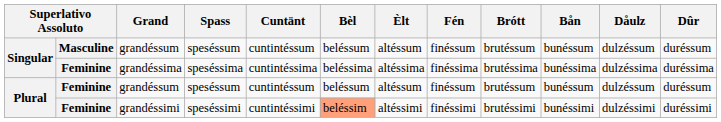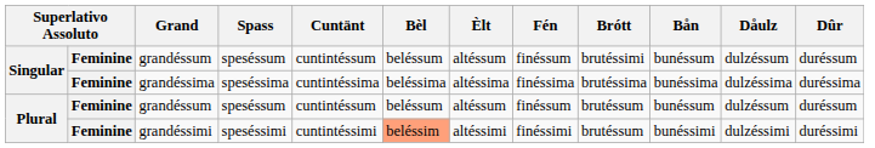 <table class="wikitable">
 <tr>
 <th colspan="2">Superlativo Assoluto</th>
 <th>Grand</th>
 <th>Spass</th>
 <th>Cuntänt</th>
 <th>Bèl</th>
 <th>Èlt</th>
 <th>Fén</th>
 <th>Brótt</th>
 <th>Bån</th>
 <th>Dåulz</th>
 <th>Dûr</th>
 </tr>
 <tr>
 <th rowspan="2">Singular</th>
-<th>Masculine</th>
+<th>Feminine</th>
 <td>grandéssum</td>
 <td>speséssum</td>
 <td>cuntintéssum</td>
 <td>beléssum</td>
 <td>altéssum</td>
 <td>finéssum</td>
-<td>brutéssum</td>
+<td>brutéssimi</td>
 <td>bunéssum</td>
 <td>dulzéssum</td>
 <td>duréssum</td>
 </tr>
 <tr>
 <th>Feminine</th>
 <td>grandéssima</td>
 <td>speséssima</td>
 <td>cuntintéssima</td>
 <td>beléssima</td>
 <td>altéssima</td>
 <td>finéssima</td>
 <td>brutéssima</td>
 <td>bunéssima</td>
 <td>dulzéssima</td>
 <td>duréssima</td>
 </tr>
 <tr>
 <th rowspan="2">Plural</th>
 <th>Feminine</th>
 <td>grandéssum</td>
 <td>speséssum</td>
 <td>cuntintéssum</td>
 <td>beléssum</td>
 <td>altéssum</td>
 <td>finéssum</td>
 <td>brutéssum</td>
 <td>bunéssum</td>
 <td>dulzéssum</td>
 <td>duréssum</td>
 </tr>
 <tr>
 <th>Feminine</th>
 <td>grandéssimi</td>
 <td>speséssimi</td>
 <td>cuntintéssimi</td>
 <td style="background: lightsalmon;">beléssim</td>
 <td>altéssimi</td>
 <td>finéssimi</td>
-<td>brutéssimi</td>
+<td>brutéssum</td>
 <td>bunéssimi</td>
 <td>dulzéssimi</td>
 <td>duréssimi</td>
 </tr>
 </table>
